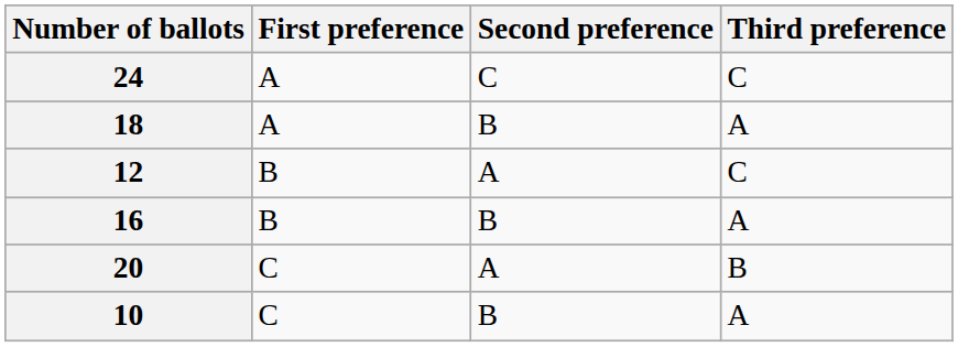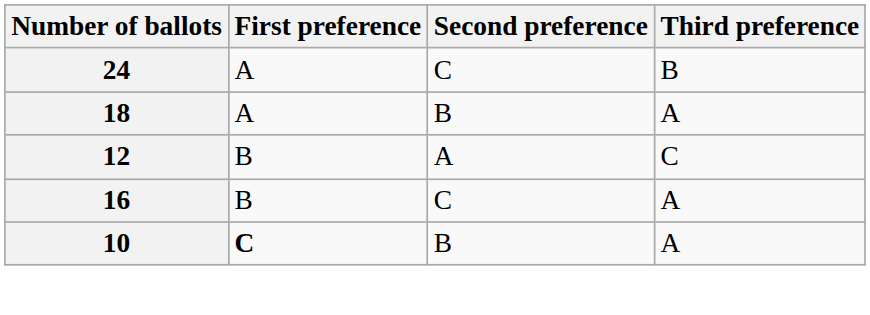 <table class="wikitable">
 <tr>
 <th>Number of ballots</th>
 <th>First preference</th>
 <th>Second preference</th>
 <th>Third preference</th>
 </tr>
 <tr>
 <th>24</th>
 <td>A</td>
 <td>C</td>
-<td>C</td>
+<td>B</td>
 </tr>
 <tr>
 <th>18</th>
 <td>A</td>
 <td>B</td>
 <td>A</td>
 </tr>
 <tr>
 <th>12</th>
 <td>B</td>
 <td>A</td>
 <td>C</td>
 </tr>
 <tr>
 <th>16</th>
 <td>B</td>
-<td>B</td>
+<td>C</td>
 <td>A</td>
 </tr>
 <tr>
-<th>20</th>
-<td>C</td>
-<td>A</td>
-<td>B</td>
-</tr>
-<tr>
 <th>10</th>
-<td>C</td>
+<td><strong>C</strong></td>
 <td>B</td>
 <td>A</td>
 </tr>
 </table>
